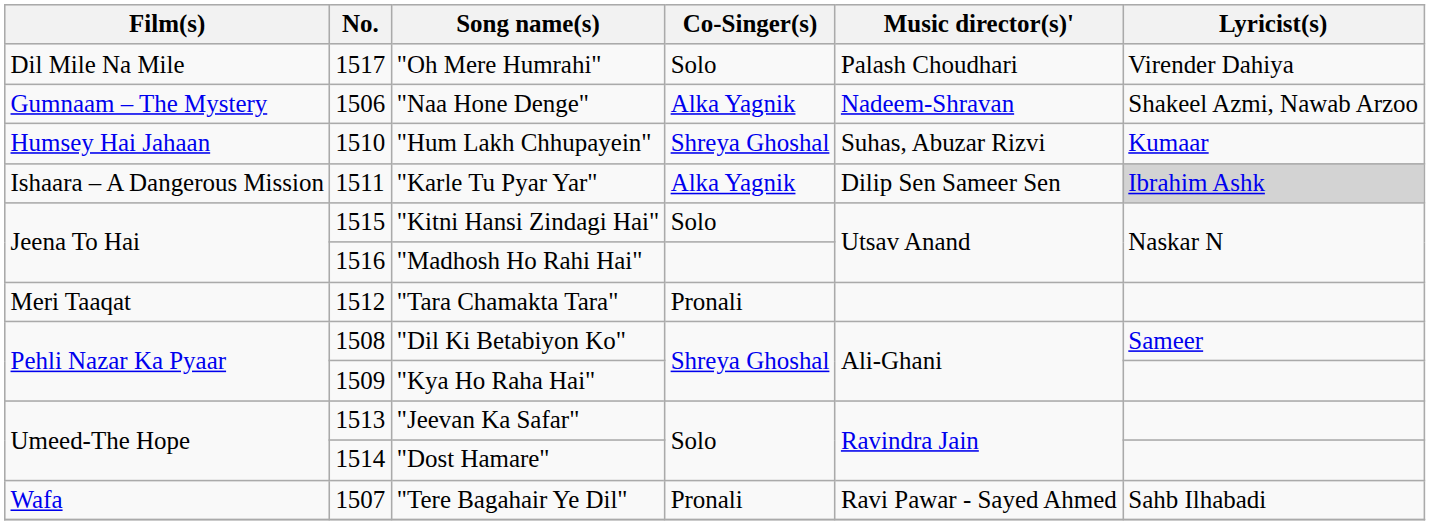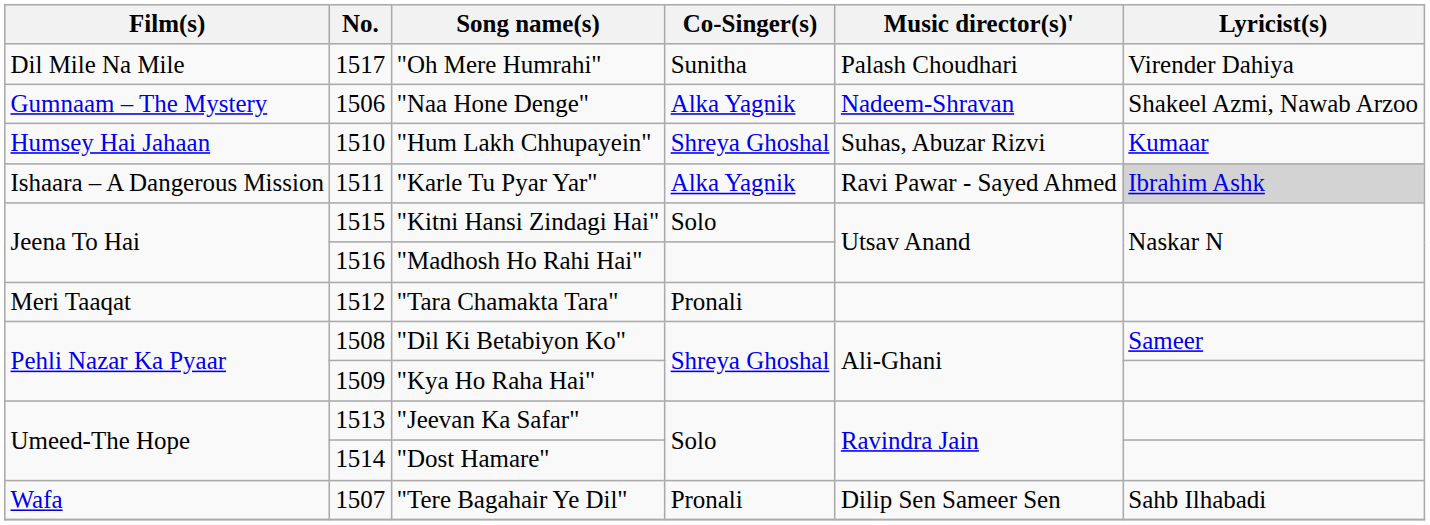 <table class="wikitable sortable">
 <tr>
 <th>Film(s)</th>
 <th>No.</th>
 <th>Song name(s)</th>
 <th>Co-Singer(s)</th>
 <th>Music director(s)'</th>
 <th>Lyricist(s)</th>
 </tr>
 <tr>
 <td>Dil Mile Na Mile</td>
 <td>1517</td>
 <td>"Oh Mere Humrahi"</td>
-<td>Solo</td>
+<td>Sunitha</td>
 <td>Palash Choudhari</td>
 <td>Virender Dahiya</td>
 </tr>
 <tr>
 <td><a href='#'>Gumnaam – The Mystery</a></td>
 <td>1506</td>
 <td>"Naa Hone Denge"</td>
 <td><a href='#'>Alka Yagnik</a></td>
 <td><a href='#'>Nadeem-Shravan</a></td>
 <td>Shakeel Azmi, Nawab Arzoo</td>
 </tr>
 <tr>
 <td><a href='#'>Humsey Hai Jahaan</a></td>
 <td>1510</td>
 <td>"Hum Lakh Chhupayein"</td>
 <td><a href='#'>Shreya Ghoshal</a></td>
 <td>Suhas, Abuzar Rizvi</td>
 <td><a href='#'>Kumaar</a></td>
 </tr>
 <tr>
 <td>Ishaara – A Dangerous Mission</td>
 <td>1511</td>
 <td>"Karle Tu Pyar Yar"</td>
 <td><a href='#'>Alka Yagnik</a></td>
-<td>Dilip Sen Sameer Sen</td>
+<td>Ravi Pawar - Sayed Ahmed</td>
 <td style="background: lightgrey;"><a href='#'>Ibrahim Ashk</a></td>
 </tr>
 <tr>
 <td rowspan="2">Jeena To Hai</td>
 <td>1515</td>
 <td>"Kitni Hansi Zindagi Hai"</td>
 <td>Solo</td>
 <td rowspan="2">Utsav Anand</td>
 <td rowspan="2">Naskar N</td>
 </tr>
 <tr>
 <td>1516</td>
 <td>"Madhosh Ho Rahi Hai"</td>
 <td></td>
 </tr>
 <tr>
 <td>Meri Taaqat</td>
 <td>1512</td>
 <td>"Tara Chamakta Tara"</td>
 <td>Pronali</td>
 <td></td>
 <td></td>
 </tr>
 <tr>
 <td rowspan="2"><a href='#'>Pehli Nazar Ka Pyaar</a></td>
 <td>1508</td>
 <td>"Dil Ki Betabiyon Ko"</td>
 <td rowspan="2"><a href='#'>Shreya Ghoshal</a></td>
 <td rowspan="2">Ali-Ghani</td>
 <td><a href='#'>Sameer</a></td>
 </tr>
 <tr>
 <td>1509</td>
 <td>"Kya Ho Raha Hai"</td>
 <td></td>
 </tr>
 <tr>
 <td rowspan="2">Umeed-The Hope</td>
 <td>1513</td>
 <td>"Jeevan Ka Safar"</td>
 <td rowspan="2">Solo</td>
 <td rowspan="2"><a href='#'>Ravindra Jain</a></td>
 <td></td>
 </tr>
 <tr>
 <td>1514</td>
 <td>"Dost Hamare"</td>
 <td></td>
 </tr>
 <tr>
 <td><a href='#'>Wafa</a></td>
 <td>1507</td>
 <td>"Tere Bagahair Ye Dil"</td>
 <td>Pronali</td>
-<td>Ravi Pawar - Sayed Ahmed</td>
+<td>Dilip Sen Sameer Sen</td>
 <td>Sahb Ilhabadi</td>
 </tr>
 <tr>
 </tr>
 </table>
